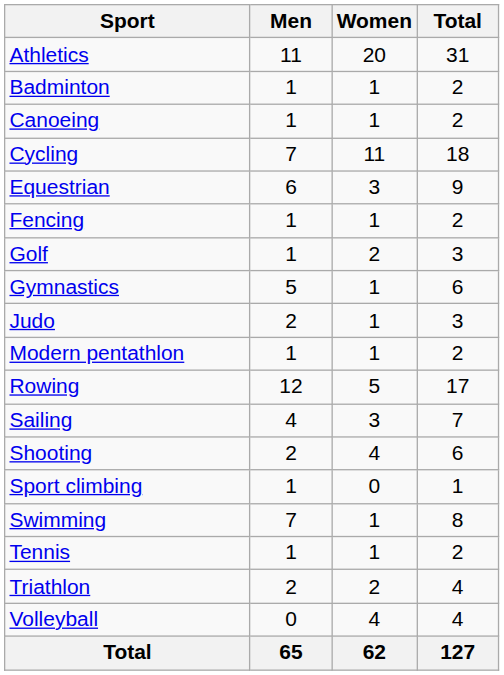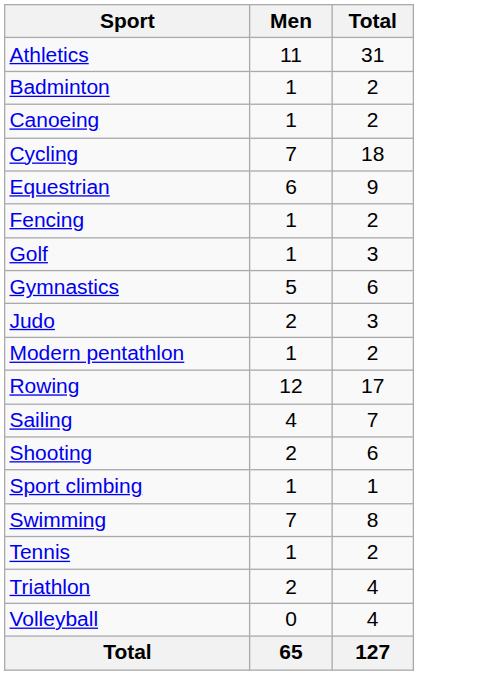 <table class="wikitable sortable" style="text-align:center;">
 <tr>
 <th width=180>Sport</th>
 <th width=55>Men</th>
-<th width=55>Women</th>
 <th width=55>Total</th>
 </tr>
 <tr>
 <td align=left><a href='#'>Athletics</a></td>
 <td>11</td>
-<td>20</td>
 <td>31</td>
 </tr>
 <tr>
 <td align=left><a href='#'>Badminton</a></td>
-<td>1</td>
 <td>1</td>
 <td>2</td>
 </tr>
 <tr>
 <td align=left><a href='#'>Canoeing</a></td>
 <td>1</td>
-<td>1</td>
 <td>2</td>
 </tr>
 <tr>
 <td align=left><a href='#'>Cycling</a></td>
 <td>7</td>
-<td>11</td>
 <td>18</td>
 </tr>
 <tr>
 <td align=left><a href='#'>Equestrian</a></td>
 <td>6</td>
-<td>3</td>
 <td>9</td>
 </tr>
 <tr>
 <td align=left><a href='#'>Fencing</a></td>
-<td>1</td>
 <td>1</td>
 <td>2</td>
 </tr>
 <tr>
 <td align=left><a href='#'>Golf</a></td>
 <td>1</td>
-<td>2</td>
 <td>3</td>
 </tr>
 <tr>
 <td align=left><a href='#'>Gymnastics</a></td>
 <td>5</td>
-<td>1</td>
 <td>6</td>
 </tr>
 <tr>
 <td align=left><a href='#'>Judo</a></td>
 <td>2</td>
-<td>1</td>
 <td>3</td>
 </tr>
 <tr>
 <td align=left><a href='#'>Modern pentathlon</a></td>
-<td>1</td>
 <td>1</td>
 <td>2</td>
 </tr>
 <tr>
 <td align=left><a href='#'>Rowing</a></td>
 <td>12</td>
-<td>5</td>
 <td>17</td>
 </tr>
 <tr>
 <td align=left><a href='#'>Sailing</a></td>
 <td>4</td>
-<td>3</td>
 <td>7</td>
 </tr>
 <tr>
 <td align=left><a href='#'>Shooting</a></td>
 <td>2</td>
-<td>4</td>
 <td>6</td>
 </tr>
 <tr>
 <td align=left><a href='#'>Sport climbing</a></td>
 <td>1</td>
-<td>0</td>
 <td>1</td>
 </tr>
 <tr>
 <td align=left><a href='#'>Swimming</a></td>
 <td>7</td>
-<td>1</td>
 <td>8</td>
 </tr>
 <tr>
 <td align=left><a href='#'>Tennis</a></td>
 <td>1</td>
-<td>1</td>
 <td>2</td>
 </tr>
 <tr>
 <td align=left><a href='#'>Triathlon</a></td>
-<td>2</td>
 <td>2</td>
 <td>4</td>
 </tr>
 <tr>
 <td align=left><a href='#'>Volleyball</a></td>
 <td>0</td>
 <td>4</td>
-<td>4</td>
 </tr>
 <tr>
 <th>Total</th>
 <th>65</th>
-<th>62</th>
 <th>127</th>
 </tr>
 </table>
